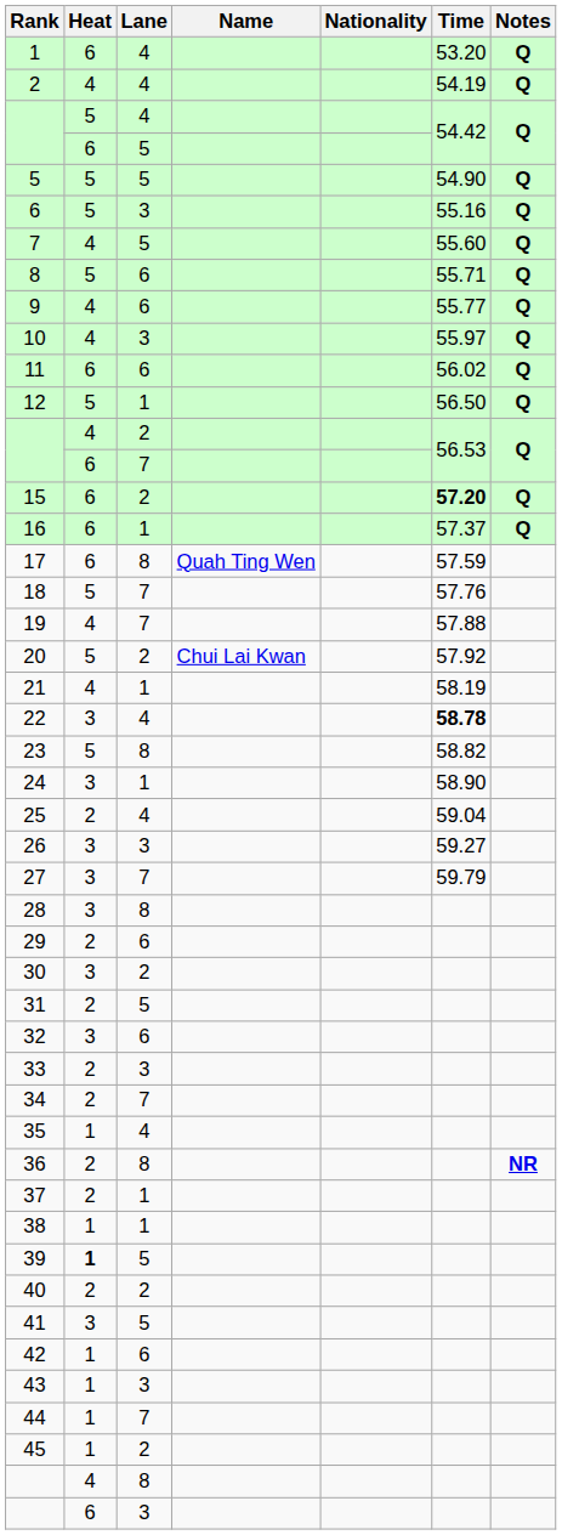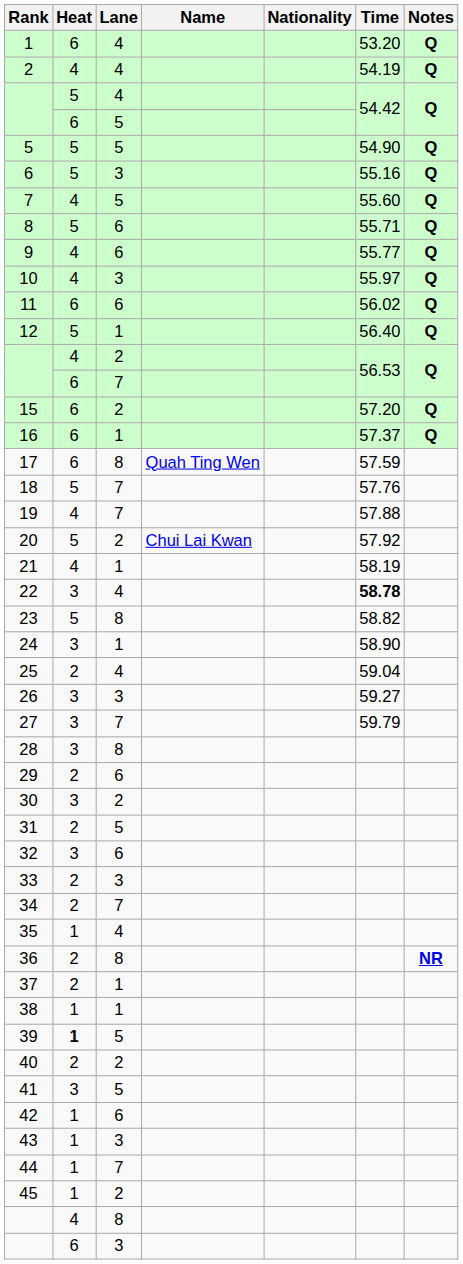 <table class="wikitable sortable" style="text-align:center">
 <tr>
 <th data-sort-type="number">Rank</th>
 <th>Heat</th>
 <th>Lane</th>
 <th>Name</th>
 <th>Nationality</th>
 <th>Time</th>
 <th>Notes</th>
 </tr>
 <tr bgcolor=ccffcc>
 <td>1</td>
 <td>6</td>
 <td>4</td>
 <td align=left></td>
 <td align=left></td>
 <td>53.20</td>
 <td><strong>Q</strong></td>
 </tr>
 <tr bgcolor=ccffcc>
 <td>2</td>
 <td>4</td>
 <td>4</td>
 <td align=left></td>
 <td align=left></td>
 <td>54.19</td>
 <td><strong>Q</strong></td>
 </tr>
 <tr bgcolor=ccffcc>
 <td rowspan=2></td>
 <td>5</td>
 <td>4</td>
 <td align=left></td>
 <td align=left></td>
 <td rowspan=2>54.42</td>
 <td rowspan=2><strong>Q</strong></td>
 </tr>
 <tr bgcolor=ccffcc>
 <td>6</td>
 <td>5</td>
 <td align=left></td>
 <td align=left></td>
 </tr>
 <tr bgcolor=ccffcc>
 <td>5</td>
 <td>5</td>
 <td>5</td>
 <td align=left></td>
 <td align=left></td>
 <td>54.90</td>
 <td><strong>Q</strong></td>
 </tr>
 <tr bgcolor=ccffcc>
 <td>6</td>
 <td>5</td>
 <td>3</td>
 <td align=left></td>
 <td align=left></td>
 <td>55.16</td>
 <td><strong>Q</strong></td>
 </tr>
 <tr bgcolor=ccffcc>
 <td>7</td>
 <td>4</td>
 <td>5</td>
 <td align=left></td>
 <td align=left></td>
 <td>55.60</td>
 <td><strong>Q</strong></td>
 </tr>
 <tr bgcolor=ccffcc>
 <td>8</td>
 <td>5</td>
 <td>6</td>
 <td align=left></td>
 <td align=left></td>
 <td>55.71</td>
 <td><strong>Q</strong></td>
 </tr>
 <tr bgcolor=ccffcc>
 <td>9</td>
 <td>4</td>
 <td>6</td>
 <td align=left></td>
 <td align=left></td>
 <td>55.77</td>
 <td><strong>Q</strong></td>
 </tr>
 <tr bgcolor=ccffcc>
 <td>10</td>
 <td>4</td>
 <td>3</td>
 <td align=left></td>
 <td align=left></td>
 <td>55.97</td>
 <td><strong>Q</strong></td>
 </tr>
 <tr bgcolor=ccffcc>
 <td>11</td>
 <td>6</td>
 <td>6</td>
 <td align=left></td>
 <td align=left></td>
 <td>56.02</td>
 <td><strong>Q</strong></td>
 </tr>
 <tr bgcolor=ccffcc>
 <td>12</td>
 <td>5</td>
 <td>1</td>
 <td align=left></td>
 <td align=left></td>
-<td>56.50</td>
+<td>56.40</td>
 <td><strong>Q</strong></td>
 </tr>
 <tr bgcolor=ccffcc>
 <td rowspan=2></td>
 <td>4</td>
 <td>2</td>
 <td align=left></td>
 <td align=left></td>
 <td rowspan=2>56.53</td>
 <td rowspan=2><strong>Q</strong></td>
 </tr>
 <tr bgcolor=ccffcc>
 <td>6</td>
 <td>7</td>
 <td align=left></td>
 <td align=left></td>
 </tr>
 <tr bgcolor=ccffcc>
 <td>15</td>
 <td>6</td>
 <td>2</td>
 <td align=left></td>
 <td align=left></td>
-<td><strong>57.20</strong></td>
+<td>57.20</td>
 <td><strong>Q</strong></td>
 </tr>
 <tr bgcolor=ccffcc>
 <td>16</td>
 <td>6</td>
 <td>1</td>
 <td align=left></td>
 <td align=left></td>
 <td>57.37</td>
 <td><strong>Q</strong></td>
 </tr>
 <tr>
 <td>17</td>
 <td>6</td>
 <td>8</td>
 <td align=left><a href='#'>Quah Ting Wen</a></td>
 <td align=left></td>
 <td>57.59</td>
 <td></td>
 </tr>
 <tr>
 <td>18</td>
 <td>5</td>
 <td>7</td>
 <td align=left></td>
 <td align=left></td>
 <td>57.76</td>
 <td></td>
 </tr>
 <tr>
 <td>19</td>
 <td>4</td>
 <td>7</td>
 <td align=left></td>
 <td align=left></td>
 <td>57.88</td>
 <td></td>
 </tr>
 <tr>
 <td>20</td>
 <td>5</td>
 <td>2</td>
 <td align=left><a href='#'>Chui Lai Kwan</a></td>
 <td align=left></td>
 <td>57.92</td>
 <td></td>
 </tr>
 <tr>
 <td>21</td>
 <td>4</td>
 <td>1</td>
 <td align=left></td>
 <td align=left></td>
 <td>58.19</td>
 <td></td>
 </tr>
 <tr>
 <td>22</td>
 <td>3</td>
 <td>4</td>
 <td align=left></td>
 <td align=left></td>
 <td><strong>58.78</strong></td>
 <td></td>
 </tr>
 <tr>
 <td>23</td>
 <td>5</td>
 <td>8</td>
 <td align=left></td>
 <td align=left></td>
 <td>58.82</td>
 <td></td>
 </tr>
 <tr>
 <td>24</td>
 <td>3</td>
 <td>1</td>
 <td align=left></td>
 <td align=left></td>
 <td>58.90</td>
 <td></td>
 </tr>
 <tr>
 <td>25</td>
 <td>2</td>
 <td>4</td>
 <td align=left></td>
 <td align=left></td>
 <td>59.04</td>
 <td></td>
 </tr>
 <tr>
 <td>26</td>
 <td>3</td>
 <td>3</td>
 <td align=left></td>
 <td align=left></td>
 <td>59.27</td>
 <td></td>
 </tr>
 <tr>
 <td>27</td>
 <td>3</td>
 <td>7</td>
 <td align=left></td>
 <td align=left></td>
 <td>59.79</td>
 <td></td>
 </tr>
 <tr>
 <td>28</td>
 <td>3</td>
 <td>8</td>
 <td align=left></td>
 <td align=left></td>
 <td></td>
 <td></td>
 </tr>
 <tr>
 <td>29</td>
 <td>2</td>
 <td>6</td>
 <td align=left></td>
 <td align=left></td>
 <td></td>
 <td></td>
 </tr>
 <tr>
 <td>30</td>
 <td>3</td>
 <td>2</td>
 <td align=left></td>
 <td align=left></td>
 <td></td>
 <td></td>
 </tr>
 <tr>
 <td>31</td>
 <td>2</td>
 <td>5</td>
 <td align=left></td>
 <td align=left></td>
 <td></td>
 <td></td>
 </tr>
 <tr>
 <td>32</td>
 <td>3</td>
 <td>6</td>
 <td align=left></td>
 <td align=left></td>
 <td></td>
 <td></td>
 </tr>
 <tr>
 <td>33</td>
 <td>2</td>
 <td>3</td>
 <td align=left></td>
 <td align=left></td>
 <td></td>
 <td></td>
 </tr>
 <tr>
 <td>34</td>
 <td>2</td>
 <td>7</td>
 <td align=left></td>
 <td align=left></td>
 <td></td>
 <td></td>
 </tr>
 <tr>
 <td>35</td>
 <td>1</td>
 <td>4</td>
 <td align=left></td>
 <td align=left></td>
 <td></td>
 <td></td>
 </tr>
 <tr>
 <td>36</td>
 <td>2</td>
 <td>8</td>
 <td align=left></td>
 <td align=left></td>
 <td></td>
 <td><strong><a href='#'>NR</a></strong></td>
 </tr>
 <tr>
 <td>37</td>
 <td>2</td>
 <td>1</td>
 <td align=left></td>
 <td align=left></td>
 <td></td>
 <td></td>
 </tr>
 <tr>
 <td>38</td>
 <td>1</td>
 <td>1</td>
 <td align=left></td>
 <td align=left></td>
 <td></td>
 <td></td>
 </tr>
 <tr>
 <td>39</td>
 <td><strong>1</strong></td>
 <td>5</td>
 <td align=left></td>
 <td align=left></td>
 <td></td>
 <td></td>
 </tr>
 <tr>
 <td>40</td>
 <td>2</td>
 <td>2</td>
 <td align=left></td>
 <td align=left></td>
 <td></td>
 <td></td>
 </tr>
 <tr>
 <td>41</td>
 <td>3</td>
 <td>5</td>
 <td align=left></td>
 <td align=left></td>
 <td></td>
 <td></td>
 </tr>
 <tr>
 <td>42</td>
 <td>1</td>
 <td>6</td>
 <td align=left></td>
 <td align=left></td>
 <td></td>
 <td></td>
 </tr>
 <tr>
 <td>43</td>
 <td>1</td>
 <td>3</td>
 <td align=left></td>
 <td align=left></td>
 <td></td>
 <td></td>
 </tr>
 <tr>
 <td>44</td>
 <td>1</td>
 <td>7</td>
 <td align=left></td>
 <td align=left></td>
 <td></td>
 <td></td>
 </tr>
 <tr>
 <td>45</td>
 <td>1</td>
 <td>2</td>
 <td align=left></td>
 <td align=left></td>
 <td></td>
 <td></td>
 </tr>
 <tr>
 <td></td>
 <td>4</td>
 <td>8</td>
 <td align=left></td>
 <td align=left></td>
 <td></td>
 <td></td>
 </tr>
 <tr>
 <td></td>
 <td>6</td>
 <td>3</td>
 <td align=left></td>
 <td align=left></td>
 <td></td>
 <td></td>
 </tr>
 </table>
